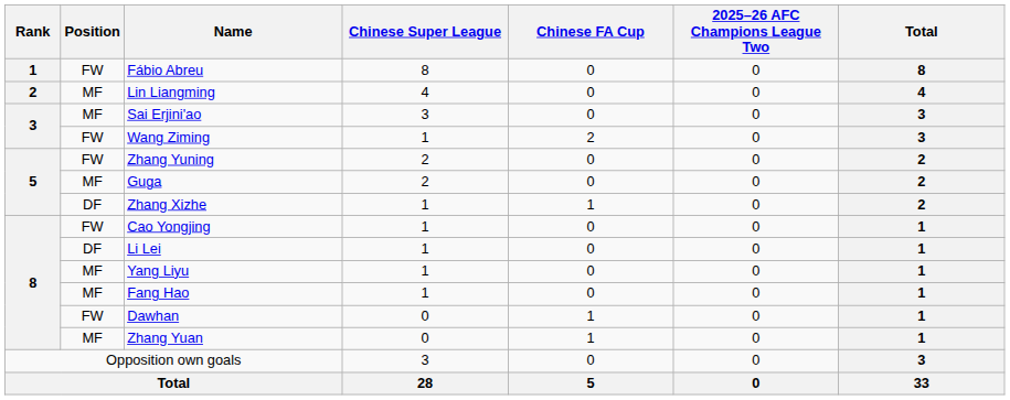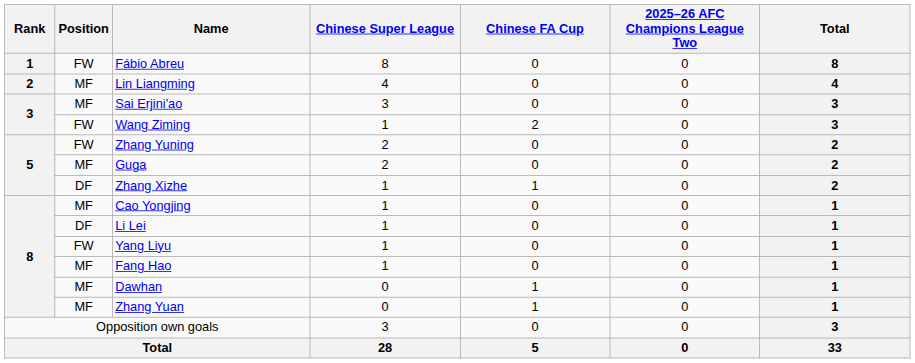 <table class="wikitable" style="text-align: center;">
 <tr>
 <th style="width:56px;">Rank</th>
 <th style="width:64px;">Position</th>
 <th style="width:240px;">Name</th>
 <th style="width:180px;"><a href='#'>Chinese Super League</a></th>
 <th style="width:180px;"><a href='#'>Chinese FA Cup</a></th>
 <th style="width:180px;"><a href='#'>2025–26 AFC Champions League Two</a></th>
 <th style="width:180px;"><strong>Total</strong></th>
 </tr>
 <tr>
 <th>1</th>
 <td>FW</td>
 <td align="left"> <a href='#'>Fábio Abreu</a></td>
 <td>8</td>
 <td>0</td>
 <td>0</td>
 <th>8</th>
 </tr>
 <tr>
 <th>2</th>
 <td>MF</td>
 <td align="left"> <a href='#'>Lin Liangming</a></td>
 <td>4</td>
 <td>0</td>
 <td>0</td>
 <th>4</th>
 </tr>
 <tr>
 <th rowspan="2">3</th>
 <td>MF</td>
 <td align="left"> <a href='#'>Sai Erjini'ao</a></td>
 <td>3</td>
 <td>0</td>
 <td>0</td>
 <th>3</th>
 </tr>
 <tr>
 <td>FW</td>
 <td align="left"> <a href='#'>Wang Ziming</a></td>
 <td>1</td>
 <td>2</td>
 <td>0</td>
 <th>3</th>
 </tr>
 <tr>
 <th rowspan="3">5</th>
 <td>FW</td>
 <td align="left"> <a href='#'>Zhang Yuning</a></td>
 <td>2</td>
 <td>0</td>
 <td>0</td>
 <th>2</th>
 </tr>
 <tr>
 <td>MF</td>
 <td align="left"> <a href='#'>Guga</a></td>
 <td>2</td>
 <td>0</td>
 <td>0</td>
 <th>2</th>
 </tr>
 <tr>
 <td>DF</td>
 <td align="left"> <a href='#'>Zhang Xizhe</a></td>
 <td>1</td>
 <td>1</td>
 <td>0</td>
 <th>2</th>
 </tr>
 <tr>
 <th rowspan="6">8</th>
-<td>FW</td>
+<td>MF</td>
 <td align="left"> <a href='#'>Cao Yongjing</a></td>
 <td>1</td>
 <td>0</td>
 <td>0</td>
 <th>1</th>
 </tr>
 <tr>
 <td>DF</td>
 <td align="left"> <a href='#'>Li Lei</a></td>
 <td>1</td>
 <td>0</td>
 <td>0</td>
 <th>1</th>
 </tr>
 <tr>
-<td>MF</td>
+<td>FW</td>
 <td align="left"> <a href='#'>Yang Liyu</a></td>
 <td>1</td>
 <td>0</td>
 <td>0</td>
 <th>1</th>
 </tr>
 <tr>
 <td>MF</td>
 <td align="left"> <a href='#'>Fang Hao</a></td>
 <td>1</td>
 <td>0</td>
 <td>0</td>
 <th>1</th>
 </tr>
 <tr>
-<td>FW</td>
+<td>MF</td>
 <td align="left"> <a href='#'>Dawhan</a></td>
 <td>0</td>
 <td>1</td>
 <td>0</td>
 <th>1</th>
 </tr>
 <tr>
 <td>MF</td>
 <td align="left"> <a href='#'>Zhang Yuan</a></td>
 <td>0</td>
 <td>1</td>
 <td>0</td>
 <th>1</th>
 </tr>
 <tr>
 <td colspan="3">Opposition own goals</td>
 <td>3</td>
 <td>0</td>
 <td>0</td>
 <th>3</th>
 </tr>
 <tr>
 <th colspan="3"><strong>Total</strong></th>
 <th>28</th>
 <th>5</th>
 <th>0</th>
 <th>33</th>
 </tr>
 </table>
